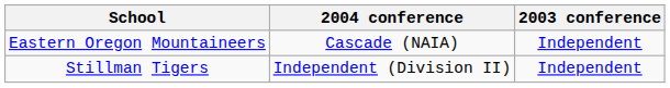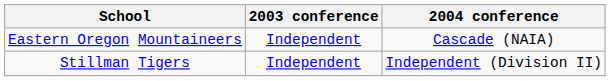 <table class="wikitable sortable">
 <tr>
 <th>School</th>
+<th>2003 conference</th>
 <th>2004 conference</th>
-<th>2003 conference</th>
 </tr>
 <tr style="text-align:center;">
 <td><a href='#'>Eastern Oregon</a> <a href='#'>Mountaineers</a></td>
+<td><a href='#'>Independent</a></td>
 <td><a href='#'>Cascade</a> (NAIA)</td>
-<td><a href='#'>Independent</a></td>
 </tr>
 <tr style="text-align:center;">
 <td><a href='#'>Stillman</a> <a href='#'>Tigers</a></td>
+<td><a href='#'>Independent</a></td>
 <td><a href='#'>Independent</a> (Division II)</td>
-<td><a href='#'>Independent</a></td>
 </tr>
 </table>
